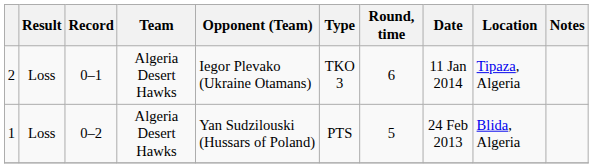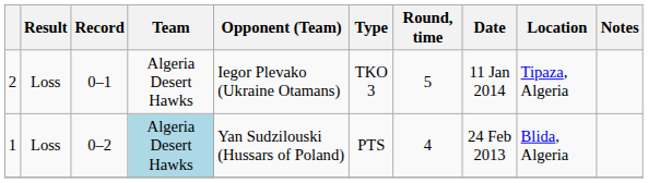 <table class="wikitable" style="text-align:center; font-size:95%">
 <tr>
 <th></th>
 <th>Result</th>
 <th>Record</th>
 <th>Team</th>
 <th>Opponent (Team)</th>
 <th>Type</th>
 <th>Round, time</th>
 <th>Date</th>
 <th>Location</th>
 <th>Notes</th>
 </tr>
 <tr>
 <td>2</td>
 <td>Loss</td>
 <td>0–1</td>
 <td>Algeria Desert Hawks</td>
 <td align=left> Iegor Plevako (Ukraine Otamans)</td>
 <td>TKO 3</td>
-<td>6</td>
+<td>5</td>
 <td>11 Jan 2014</td>
 <td align=left> <a href='#'>Tipaza</a>, Algeria</td>
 <td></td>
 </tr>
 <tr>
 <td>1</td>
 <td>Loss</td>
 <td>0–2</td>
-<td>Algeria Desert Hawks</td>
+<td style="background: lightblue;">Algeria Desert Hawks</td>
 <td align=left> Yan Sudzilouski (Hussars of Poland)</td>
 <td>PTS</td>
-<td>5</td>
+<td>4</td>
 <td>24 Feb 2013</td>
 <td align=left> <a href='#'>Blida</a>, Algeria</td>
 <td></td>
 </tr>
 <tr>
 </tr>
 </table>
